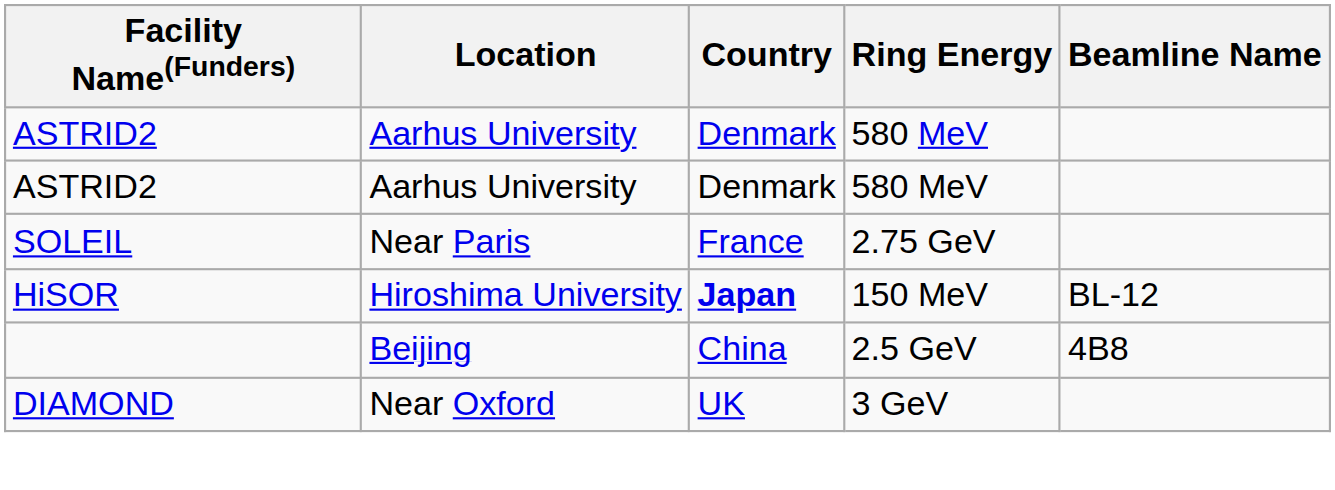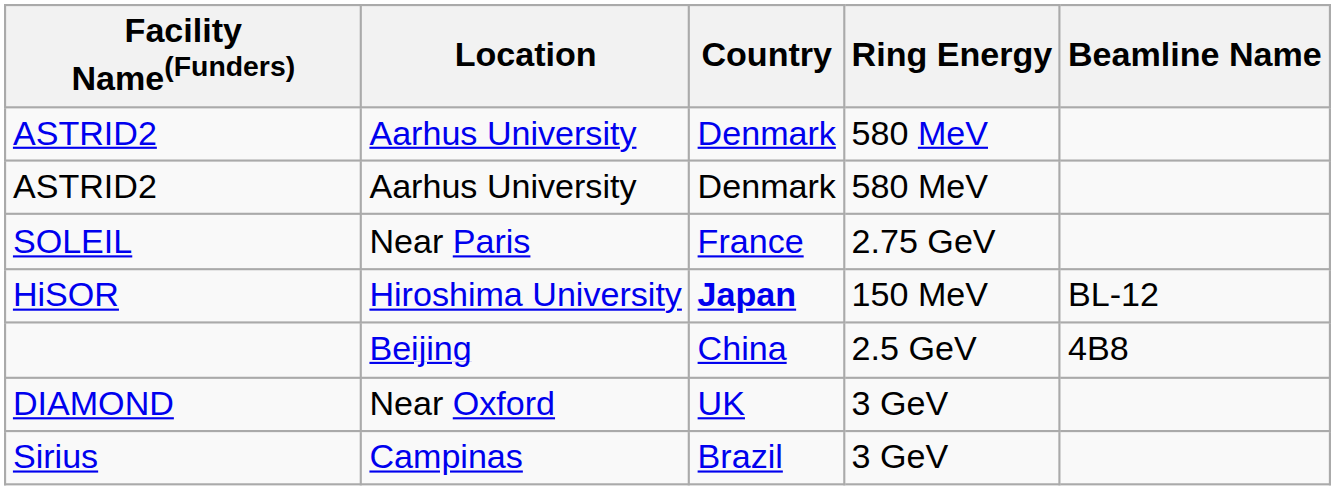 <table class="wikitable">
 <tr>
 <th>Facility Name<sup>(Funders)</sup></th>
 <th>Location</th>
 <th>Country</th>
 <th>Ring Energy</th>
 <th>Beamline Name</th>
 </tr>
 <tr>
 <td><a href='#'>ASTRID2</a></td>
 <td><a href='#'>Aarhus University</a></td>
 <td><a href='#'>Denmark</a></td>
 <td>580 <a href='#'>MeV</a></td>
 <td></td>
 </tr>
 <tr>
 <td>ASTRID2</td>
 <td>Aarhus University</td>
 <td>Denmark</td>
 <td>580 MeV</td>
 <td></td>
 </tr>
 <tr>
 <td><a href='#'>SOLEIL</a></td>
 <td>Near <a href='#'>Paris</a></td>
 <td><a href='#'>France</a></td>
 <td>2.75 GeV</td>
 <td></td>
 </tr>
 <tr>
 <td><a href='#'>HiSOR</a></td>
 <td><a href='#'>Hiroshima University</a></td>
 <td><strong><a href='#'>Japan</a></strong></td>
 <td>150 MeV</td>
 <td>BL-12</td>
 </tr>
 <tr>
 <td style="width: 160px;"></td>
 <td><a href='#'>Beijing</a></td>
 <td><a href='#'>China</a></td>
 <td>2.5 GeV</td>
 <td>4B8</td>
 </tr>
 <tr>
 <td><a href='#'>DIAMOND</a></td>
 <td>Near <a href='#'>Oxford</a></td>
 <td><a href='#'>UK</a></td>
 <td>3 GeV</td>
 <td></td>
 </tr>
+<tr>
+<td><a href='#'>Sirius</a></td>
+<td><a href='#'>Campinas</a></td>
+<td><a href='#'>Brazil</a></td>
+<td>3 GeV</td>
+<td></td>
+</tr>
 </table>
